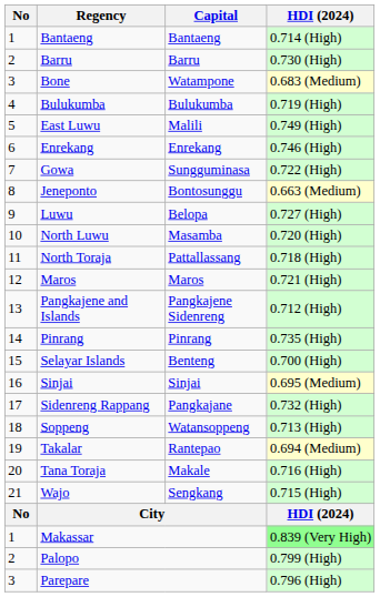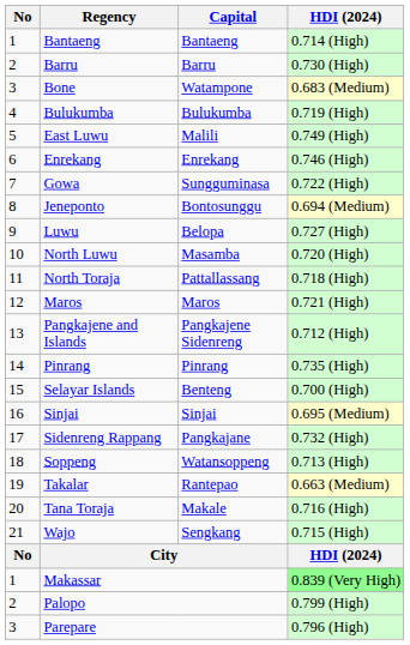 <table class="wikitable sortable">
 <tr>
 <th width="30">No</th>
 <th width="140">Regency</th>
 <th width="110"><a href='#'>Capital</a></th>
 <th><a href='#'>HDI</a> (2024)</th>
 </tr>
 <tr>
 <td>1</td>
 <td><a href='#'>Bantaeng</a></td>
 <td><a href='#'>Bantaeng</a></td>
 <td style="background-color:#D2FFD2">0.714 (High)</td>
 </tr>
 <tr>
 <td>2</td>
 <td><a href='#'>Barru</a></td>
 <td><a href='#'>Barru</a></td>
 <td style="background-color:#D2FFD2">0.730 (High)</td>
 </tr>
 <tr>
 <td>3</td>
 <td><a href='#'>Bone</a></td>
 <td><a href='#'>Watampone</a></td>
 <td style="background-color:#FFFFCC">0.683 (Medium)</td>
 </tr>
 <tr>
 <td>4</td>
 <td><a href='#'>Bulukumba</a></td>
 <td><a href='#'>Bulukumba</a></td>
 <td style="background-color:#D2FFD2">0.719 (High)</td>
 </tr>
 <tr>
 <td>5</td>
 <td><a href='#'>East Luwu</a></td>
 <td><a href='#'>Malili</a></td>
 <td style="background-color:#D2FFD2">0.749 (High)</td>
 </tr>
 <tr>
 <td>6</td>
 <td><a href='#'>Enrekang</a></td>
 <td><a href='#'>Enrekang</a></td>
 <td style="background-color:#D2FFD2">0.746 (High)</td>
 </tr>
 <tr>
 <td>7</td>
 <td><a href='#'>Gowa</a></td>
 <td><a href='#'>Sungguminasa</a></td>
 <td style="background-color:#D2FFD2">0.722 (High)</td>
 </tr>
 <tr>
 <td>8</td>
 <td><a href='#'>Jeneponto</a></td>
 <td><a href='#'>Bontosunggu</a></td>
-<td style="background-color:#FFFFCC">0.663 (Medium)</td>
+<td style="background-color:#FFFFCC">0.694 (Medium)</td>
 </tr>
 <tr>
 <td>9</td>
 <td><a href='#'>Luwu</a></td>
 <td><a href='#'>Belopa</a></td>
 <td style="background-color:#D2FFD2">0.727 (High)</td>
 </tr>
 <tr>
 <td>10</td>
 <td><a href='#'>North Luwu</a></td>
 <td><a href='#'>Masamba</a></td>
 <td style="background-color:#D2FFD2">0.720 (High)</td>
 </tr>
 <tr>
 <td>11</td>
 <td><a href='#'>North Toraja</a></td>
 <td><a href='#'>Pattallassang</a></td>
 <td style="background-color:#D2FFD2">0.718 (High)</td>
 </tr>
 <tr>
 <td>12</td>
 <td><a href='#'>Maros</a></td>
 <td><a href='#'>Maros</a></td>
 <td style="background-color:#D2FFD2">0.721 (High)</td>
 </tr>
 <tr>
 <td>13</td>
 <td><a href='#'>Pangkajene and Islands</a></td>
 <td><a href='#'>Pangkajene Sidenreng</a></td>
 <td style="background-color:#D2FFD2">0.712 (High)</td>
 </tr>
 <tr>
 <td>14</td>
 <td><a href='#'>Pinrang</a></td>
 <td><a href='#'>Pinrang</a></td>
 <td style="background-color:#D2FFD2">0.735 (High)</td>
 </tr>
 <tr>
 <td>15</td>
 <td><a href='#'>Selayar Islands</a></td>
 <td><a href='#'>Benteng</a></td>
 <td style="background-color:#D2FFD2">0.700 (High)</td>
 </tr>
 <tr>
 <td>16</td>
 <td><a href='#'>Sinjai</a></td>
 <td><a href='#'>Sinjai</a></td>
 <td style="background-color:#FFFFCC">0.695 (Medium)</td>
 </tr>
 <tr>
 <td>17</td>
 <td><a href='#'>Sidenreng Rappang</a></td>
 <td><a href='#'>Pangkajane</a></td>
 <td style="background-color:#D2FFD2">0.732 (High)</td>
 </tr>
 <tr>
 <td>18</td>
 <td><a href='#'>Soppeng</a></td>
 <td><a href='#'>Watansoppeng</a></td>
 <td style="background-color:#D2FFD2">0.713 (High)</td>
 </tr>
 <tr>
 <td>19</td>
 <td><a href='#'>Takalar</a></td>
 <td><a href='#'>Rantepao</a></td>
-<td style="background-color:#FFFFCC">0.694 (Medium)</td>
+<td style="background-color:#FFFFCC">0.663 (Medium)</td>
 </tr>
 <tr>
 <td>20</td>
 <td><a href='#'>Tana Toraja</a></td>
 <td><a href='#'>Makale</a></td>
 <td style="background-color:#D2FFD2">0.716 (High)</td>
 </tr>
 <tr>
 <td>21</td>
 <td><a href='#'>Wajo</a></td>
 <td><a href='#'>Sengkang</a></td>
 <td style="background-color:#D2FFD2">0.715 (High)</td>
 </tr>
 <tr>
 <th>No</th>
 <th colspan="2">City</th>
 <th><a href='#'>HDI</a> (2024)</th>
 </tr>
 <tr>
 <td>1</td>
 <td colspan="2"><a href='#'>Makassar</a></td>
 <td style="background-color:#90FF90">0.839 (Very High)</td>
 </tr>
 <tr>
 <td>2</td>
 <td colspan="2"><a href='#'>Palopo</a></td>
 <td style="background-color:#D2FFD2">0.799 (High)</td>
 </tr>
 <tr>
 <td>3</td>
 <td colspan="2"><a href='#'>Parepare</a></td>
 <td style="background-color:#D2FFD2">0.796 (High)</td>
 </tr>
 </table>
